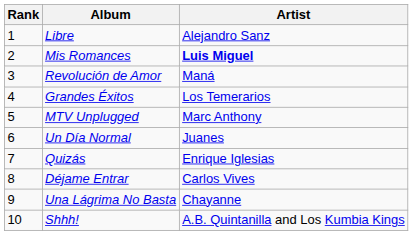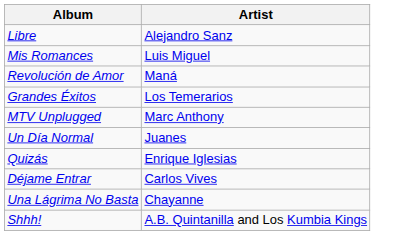 <table class="wikitable sortable">
 <tr>
-<th>Rank</th>
 <th>Album</th>
 <th>Artist</th>
 </tr>
 <tr>
-<td>1</td>
 <td><em><a href='#'>Libre</a></em></td>
 <td><a href='#'>Alejandro Sanz</a></td>
 </tr>
 <tr>
-<td>2</td>
 <td><em><a href='#'>Mis Romances</a></em></td>
-<td><strong><a href='#'>Luis Miguel</a></strong></td>
+<td><a href='#'>Luis Miguel</a></td>
 </tr>
 <tr>
-<td>3</td>
 <td><em><a href='#'>Revolución de Amor</a></em></td>
 <td><a href='#'>Maná</a></td>
 </tr>
 <tr>
-<td>4</td>
 <td><em><a href='#'>Grandes Éxitos</a></em></td>
 <td><a href='#'>Los Temerarios</a></td>
 </tr>
 <tr>
-<td>5</td>
 <td><em><a href='#'>MTV Unplugged</a></em></td>
 <td><a href='#'>Marc Anthony</a></td>
 </tr>
 <tr>
-<td>6</td>
 <td><em><a href='#'>Un Día Normal</a></em></td>
 <td><a href='#'>Juanes</a></td>
 </tr>
 <tr>
-<td>7</td>
 <td><em><a href='#'>Quizás</a></em></td>
 <td><a href='#'>Enrique Iglesias</a></td>
 </tr>
 <tr>
-<td>8</td>
 <td><em><a href='#'>Déjame Entrar</a></em></td>
 <td><a href='#'>Carlos Vives</a></td>
 </tr>
 <tr>
-<td>9</td>
 <td><em><a href='#'>Una Lágrima No Basta</a></em></td>
 <td><a href='#'>Chayanne</a></td>
 </tr>
 <tr>
-<td>10</td>
 <td><em><a href='#'>Shhh!</a></em></td>
 <td><a href='#'>A.B. Quintanilla</a> and Los <a href='#'>Kumbia Kings</a></td>
 </tr>
 </table>
